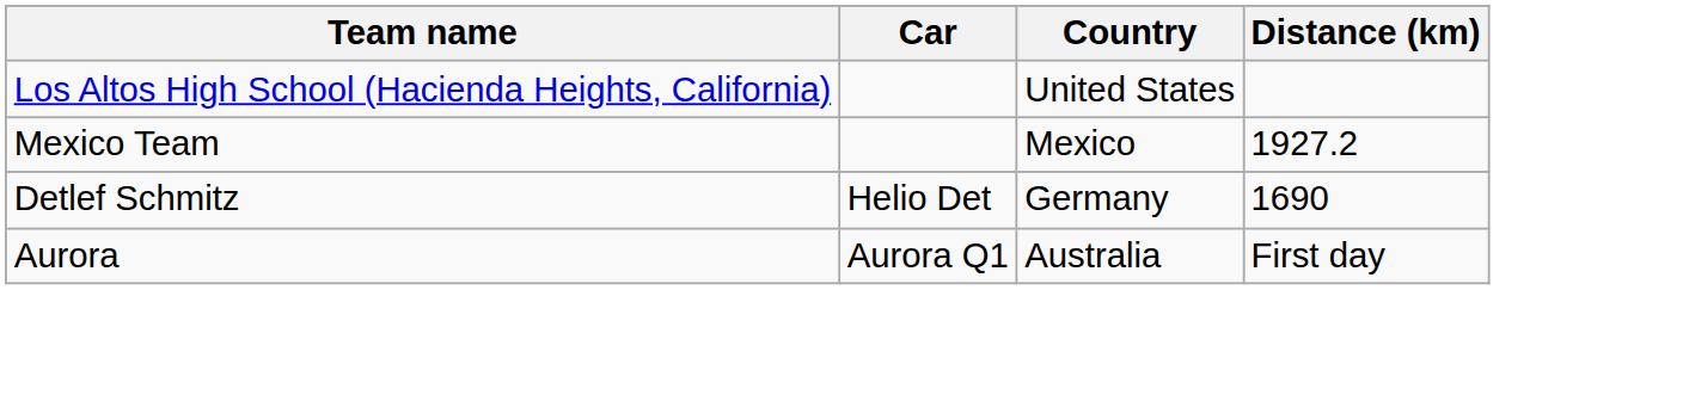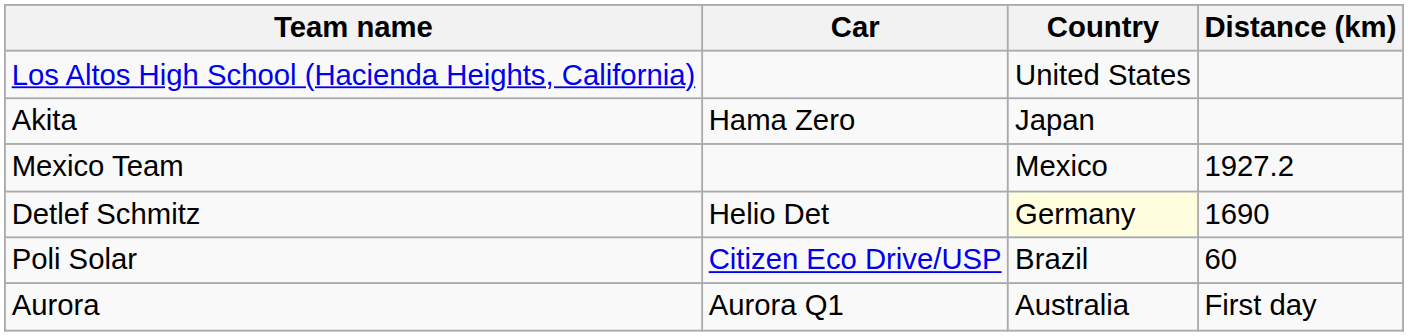 <table class="wikitable">
 <tr>
 <th>Team name</th>
 <th>Car</th>
 <th>Country</th>
 <th>Distance (km)</th>
 </tr>
 <tr>
 <td><a href='#'>Los Altos High School (Hacienda Heights, California)</a></td>
 <td></td>
 <td>United States</td>
 <td></td>
 </tr>
 <tr>
+<td>Akita</td>
+<td>Hama Zero</td>
+<td>Japan</td>
+<td></td>
+</tr>
+<tr>
 <td>Mexico Team</td>
 <td></td>
 <td>Mexico</td>
 <td>1927.2</td>
 </tr>
 <tr>
 <td>Detlef Schmitz</td>
 <td>Helio Det</td>
-<td>Germany</td>
+<td style="background: lightyellow;">Germany</td>
 <td>1690</td>
+</tr>
+<tr>
+<td>Poli Solar</td>
+<td><a href='#'>Citizen Eco Drive/USP</a></td>
+<td>Brazil</td>
+<td>60</td>
 </tr>
 <tr>
 <td>Aurora</td>
 <td>Aurora Q1</td>
 <td>Australia</td>
 <td>First day</td>
 </tr>
 </table>
